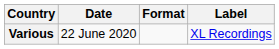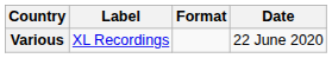 <table class="wikitable plainrowheaders">
 <tr>
 <th>Country</th>
+<th>Label</th>
+<th>Format</th>
 <th>Date</th>
-<th>Format</th>
-<th>Label</th>
 </tr>
 <tr>
 <th scope="row">Various</th>
+<td><a href='#'>XL Recordings</a></td>
+<td></td>
 <td>22 June 2020</td>
-<td></td>
-<td><a href='#'>XL Recordings</a></td>
 </tr>
 </table>
